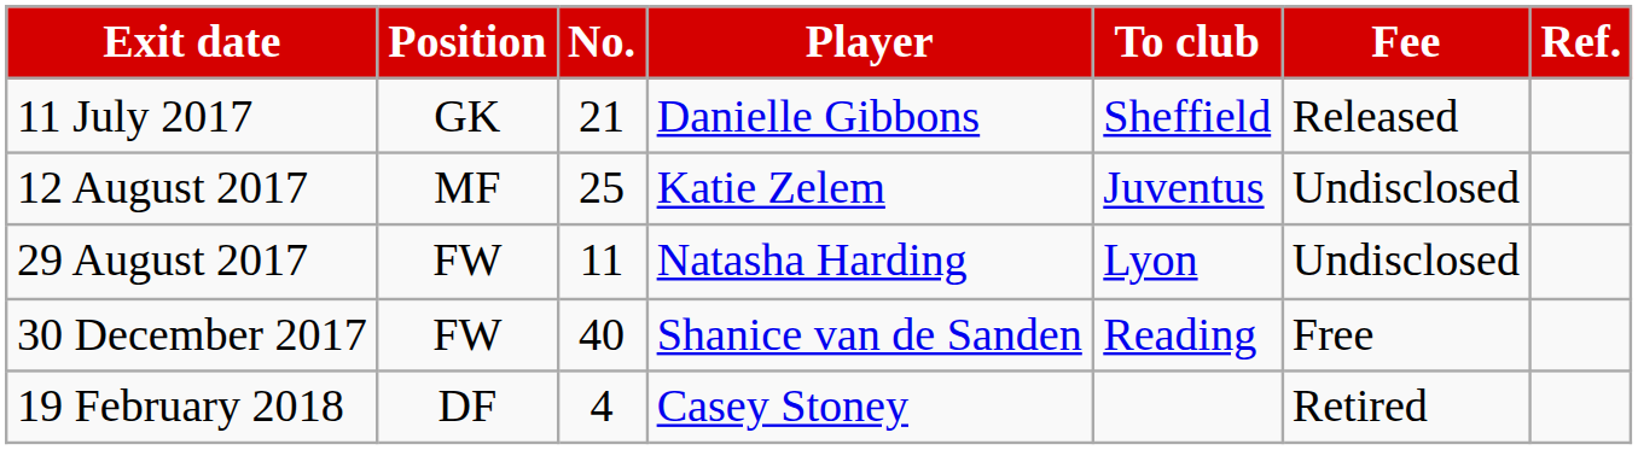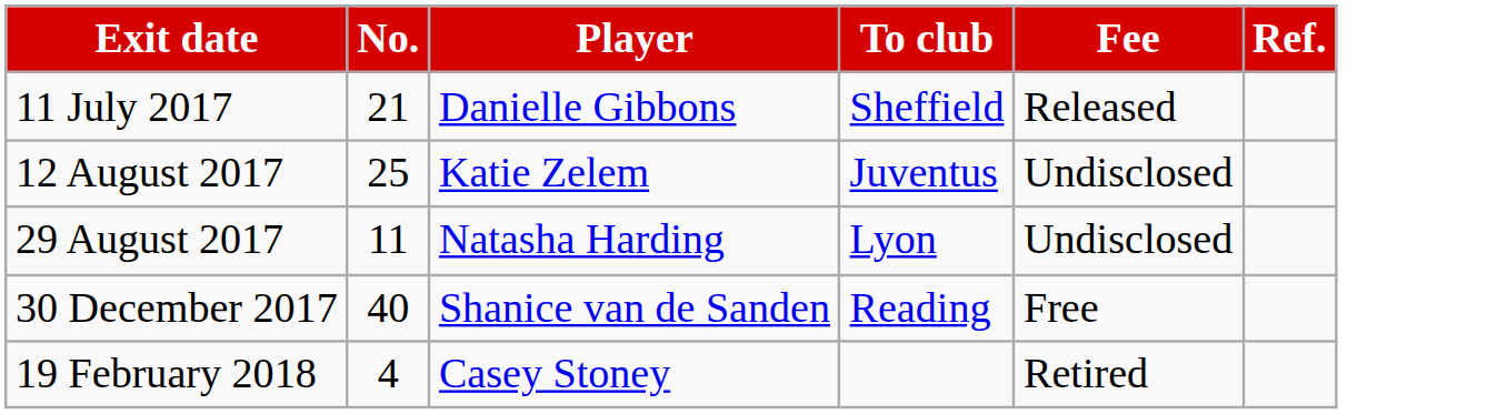 <table class="wikitable sortable">
 <tr>
 <th style="background:#d50000; color:white;"><strong>Exit date</strong></th>
-<th style="background:#d50000; color:white;"><strong>Position</strong></th>
 <th style="background:#d50000; color:white;"><strong>No.</strong></th>
 <th style="background:#d50000; color:white;"><strong>Player</strong></th>
 <th style="background:#d50000; color:white;"><strong>To club</strong></th>
 <th style="background:#d50000; color:white;"><strong>Fee</strong></th>
 <th style="background:#d50000; color:white;"><strong>Ref.</strong></th>
 </tr>
 <tr>
 <td>11 July 2017</td>
-<td style="text-align:center;">GK</td>
 <td style="text-align:center;">21</td>
 <td style="text-align:left;"> <a href='#'>Danielle Gibbons</a></td>
 <td style="text-align:left;"> <a href='#'>Sheffield</a></td>
 <td>Released</td>
 <td></td>
 </tr>
 <tr>
 <td>12 August 2017</td>
-<td style="text-align:center;">MF</td>
 <td style="text-align:center;">25</td>
 <td style="text-align:left;"> <a href='#'>Katie Zelem</a></td>
 <td style="text-align:left;"> <a href='#'>Juventus</a></td>
 <td>Undisclosed</td>
 <td></td>
 </tr>
 <tr>
 <td>29 August 2017</td>
-<td style="text-align:center;">FW</td>
 <td style="text-align:center;">11</td>
 <td style="text-align:left;"> <a href='#'>Natasha Harding</a></td>
 <td style="text-align:left;"> <a href='#'>Lyon</a></td>
 <td>Undisclosed</td>
 <td></td>
 </tr>
 <tr>
 <td>30 December 2017</td>
-<td style="text-align:center;">FW</td>
 <td style="text-align:center;">40</td>
 <td style="text-align:left;"> <a href='#'>Shanice van de Sanden</a></td>
 <td style="text-align:left;"> <a href='#'>Reading</a></td>
 <td>Free</td>
 <td></td>
 </tr>
 <tr>
 <td>19 February 2018</td>
-<td style="text-align:center;">DF</td>
 <td style="text-align:center;">4</td>
 <td style="text-align:left;"> <a href='#'>Casey Stoney</a></td>
 <td style="text-align:left;"></td>
 <td>Retired</td>
 <td></td>
 </tr>
 </table>
